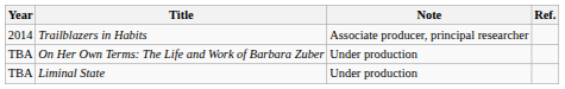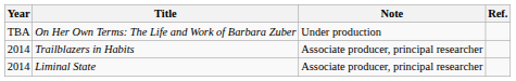 <table class="wikitable sortable plainrowheaders">
 <tr>
 <th scope="col">Year</th>
 <th scope="col">Title</th>
 <th scope="col">Note</th>
 <th scope="col" class="unsortable">Ref.</th>
 </tr>
 <tr>
+<td>TBA</td>
+<td><em>On Her Own Terms: The Life and Work of Barbara Zuber</em></td>
+<td>Under production</td>
+<td></td>
+</tr>
+<tr>
 <td>2014</td>
 <td><em>Trailblazers in Habits</em></td>
 <td>Associate producer, principal researcher</td>
 <td></td>
 </tr>
 <tr>
-<td>TBA</td>
-<td><em>On Her Own Terms: The Life and Work of Barbara Zuber</em></td>
-<td>Under production</td>
-<td></td>
-</tr>
-<tr>
-<td>TBA</td>
+<td>2014</td>
 <td><em>Liminal State</em></td>
-<td>Under production</td>
+<td>Associate producer, principal researcher</td>
 <td></td>
 </tr>
 </table>
